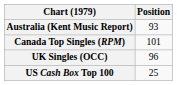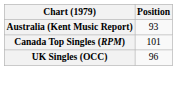 <table class="wikitable sortable plainrowheaders" style="text-align:center">
 <tr>
 <th scope="col">Chart (1979)</th>
 <th scope="col">Position</th>
 </tr>
 <tr>
 <th scope="row">Australia (Kent Music Report)</th>
 <td>93</td>
 </tr>
 <tr>
 <th scope="row">Canada Top Singles (<em>RPM</em>)</th>
 <td>101</td>
 </tr>
 <tr>
 <th scope="row">UK Singles (OCC)</th>
 <td>96</td>
 </tr>
-<tr>
-<th scope="row">US <em>Cash Box</em> Top 100</th>
-<td>25</td>
-</tr>
 </table>
